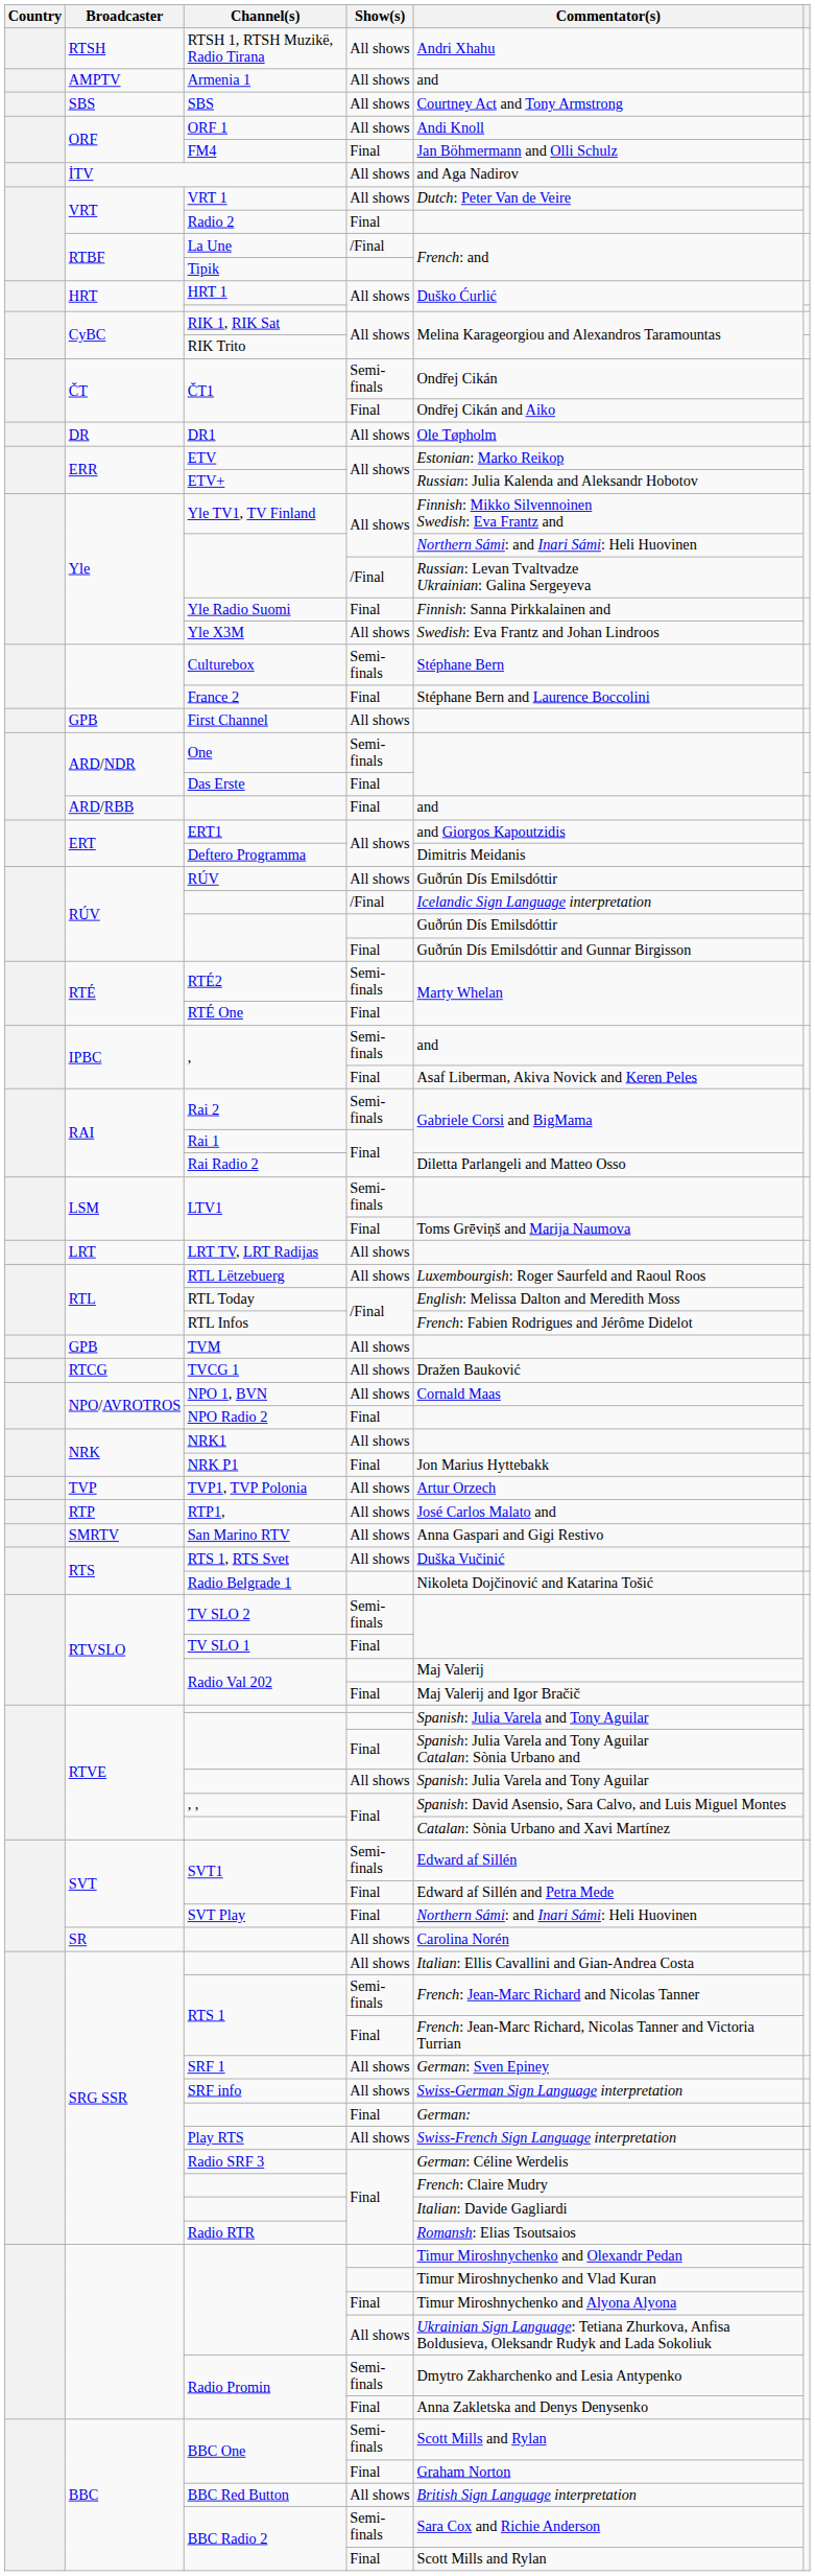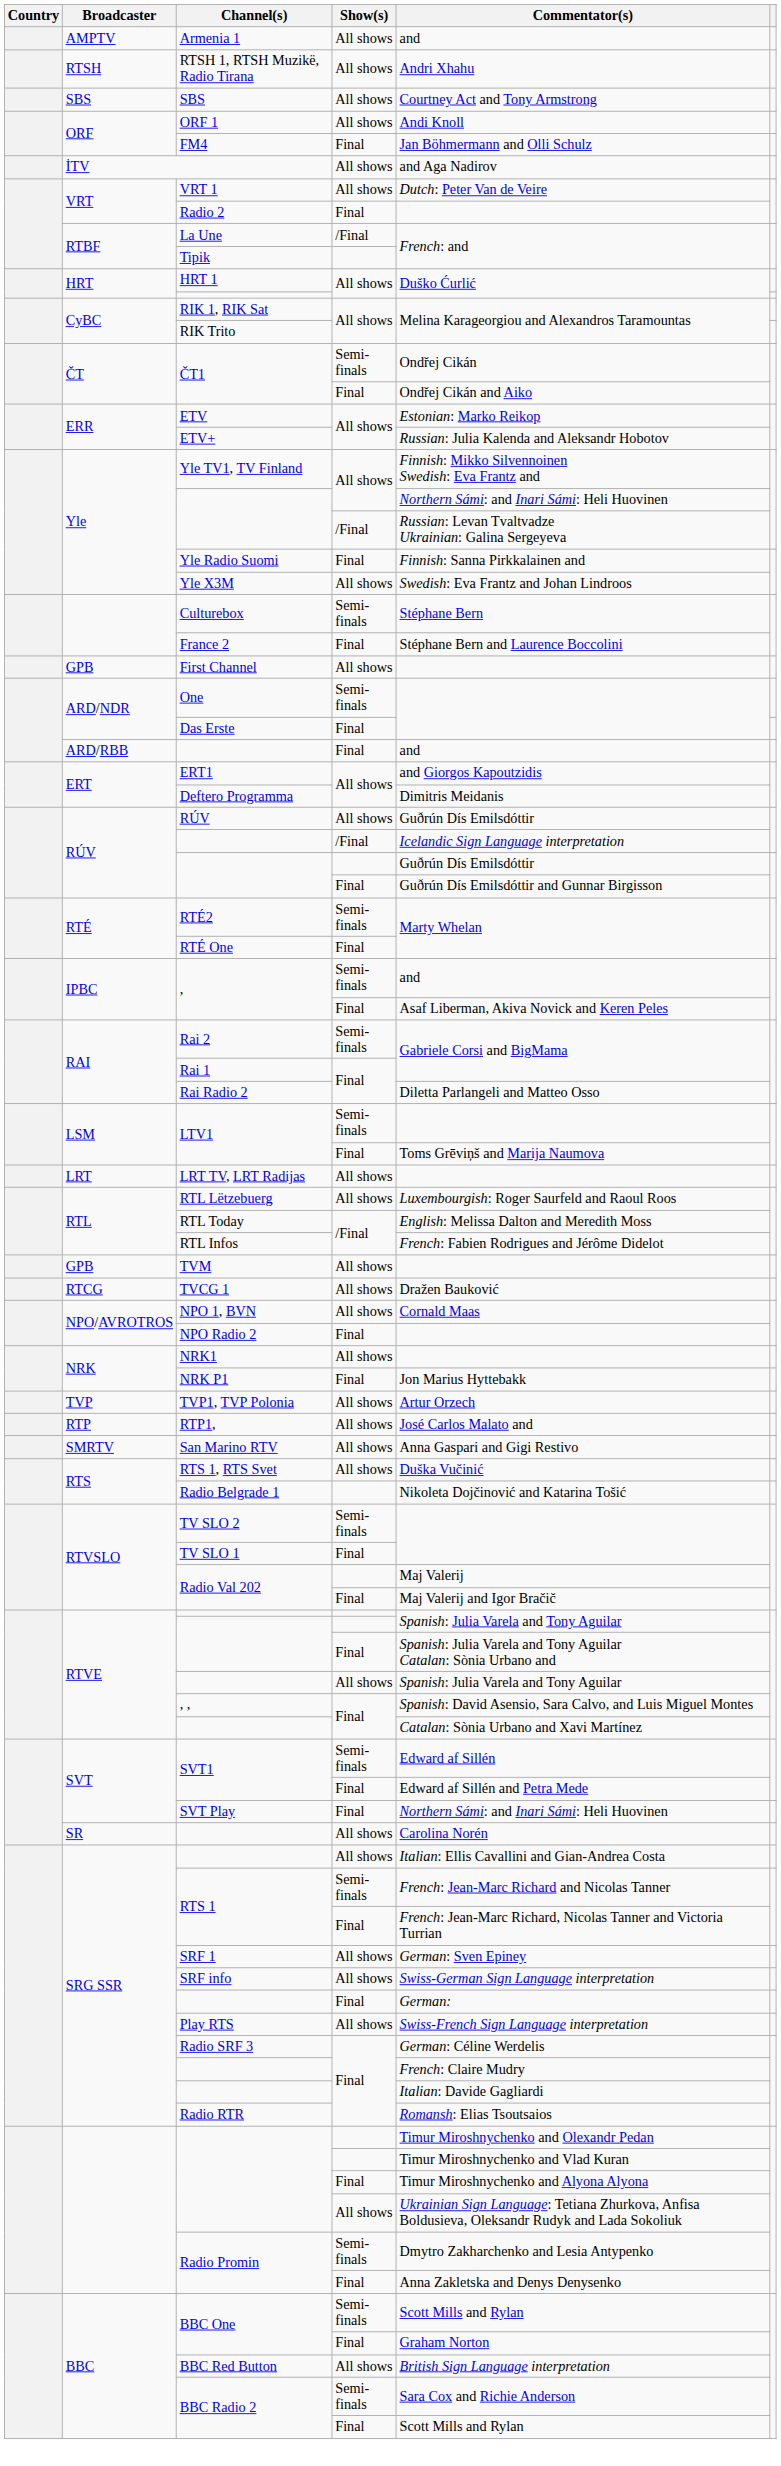 <table class="wikitable plainrowheaders">
 <tr>
 <th scope="col">Country</th>
 <th scope="col">Broadcaster</th>
 <th scope="col">Channel(s)</th>
 <th scope="col">Show(s)</th>
 <th scope="col">Commentator(s)</th>
 <th scope="col"></th>
 </tr>
 <tr>
 <th scope="row"></th>
+<td><a href='#'>AMPTV</a></td>
+<td><a href='#'>Armenia 1</a></td>
+<td>All shows</td>
+<td> and </td>
+<td style="text-align:center"></td>
+</tr>
+<tr>
+<th scope="row"></th>
 <td><a href='#'>RTSH</a></td>
 <td>RTSH 1, RTSH Muzikë, <a href='#'>Radio Tirana</a></td>
 <td>All shows</td>
 <td><a href='#'>Andri Xhahu</a></td>
-<td style="text-align:center"></td>
-</tr>
-<tr>
-<th scope="row"></th>
-<td><a href='#'>AMPTV</a></td>
-<td><a href='#'>Armenia 1</a></td>
-<td>All shows</td>
-<td> and </td>
 <td style="text-align:center"></td>
 </tr>
 <tr>
 <th scope="row"></th>
 <td><a href='#'>SBS</a></td>
 <td><a href='#'>SBS</a></td>
 <td>All shows</td>
 <td><a href='#'>Courtney Act</a> and <a href='#'>Tony Armstrong</a></td>
 <td style="text-align:center"></td>
 </tr>
 <tr>
 <th scope="rowgroup" rowspan="2"></th>
 <td rowspan="2"><a href='#'>ORF</a></td>
 <td><a href='#'>ORF 1</a></td>
 <td>All shows</td>
 <td><a href='#'>Andi Knoll</a></td>
 <td style="text-align:center"></td>
 </tr>
 <tr>
 <td><a href='#'>FM4</a></td>
 <td>Final</td>
 <td><a href='#'>Jan Böhmermann</a> and <a href='#'>Olli Schulz</a></td>
 <td style="text-align:center"></td>
 </tr>
 <tr>
 <th scope="row"></th>
 <td colspan="2"><a href='#'>İTV</a></td>
 <td>All shows</td>
 <td> and Aga Nadirov</td>
 <td style="text-align:center"></td>
 </tr>
 <tr>
 <th rowspan="4" scope="rowgroup"></th>
 <td rowspan="2"><a href='#'>VRT</a></td>
 <td><a href='#'>VRT 1</a></td>
 <td>All shows</td>
 <td><em>Dutch</em>: <a href='#'>Peter Van de Veire</a></td>
 <td style="text-align:center" rowspan="2"></td>
 </tr>
 <tr>
 <td><a href='#'>Radio 2</a></td>
 <td>Final</td>
 <td></td>
 </tr>
 <tr>
 <td rowspan="2"><a href='#'>RTBF</a></td>
 <td><a href='#'>La Une</a></td>
 <td>/Final</td>
 <td rowspan="2"><em>French</em>:  and </td>
 <td rowspan="2" style="text-align:center"></td>
 </tr>
 <tr>
 <td><a href='#'>Tipik</a></td>
 <td></td>
 </tr>
 <tr>
 <th scope="row" rowspan="2"></th>
 <td rowspan="2"><a href='#'>HRT</a></td>
 <td><a href='#'>HRT 1</a></td>
 <td rowspan="2">All shows</td>
 <td rowspan="2"><a href='#'>Duško Ćurlić</a></td>
 <td style="text-align:center"></td>
 </tr>
 <tr>
 <td></td>
 <td style="text-align:center"></td>
 </tr>
 <tr>
 <th rowspan="2" scope="row"></th>
 <td rowspan="2"><a href='#'>CyBC</a></td>
 <td><a href='#'>RIK 1</a>, <a href='#'>RIK Sat</a></td>
 <td rowspan="2">All shows</td>
 <td rowspan="2">Melina Karageorgiou and Alexandros Taramountas</td>
 <td style="text-align:center"></td>
 </tr>
 <tr>
 <td>RIK Trito</td>
 <td style="text-align: center;"></td>
 </tr>
 <tr>
 <th rowspan="2" scope="row"></th>
 <td rowspan="2"><a href='#'>ČT</a></td>
 <td rowspan="2"><a href='#'>ČT1</a></td>
 <td>Semi-finals</td>
 <td>Ondřej Cikán</td>
 <td rowspan="2" style="text-align:center"></td>
 </tr>
 <tr>
 <td>Final</td>
 <td>Ondřej Cikán and <a href='#'>Aiko</a></td>
-</tr>
-<tr>
-<th scope="row"></th>
-<td><a href='#'>DR</a></td>
-<td><a href='#'>DR1</a></td>
-<td>All shows</td>
-<td><a href='#'>Ole Tøpholm</a></td>
-<td style="text-align:center"></td>
 </tr>
 <tr>
 <th scope="rowgroup" rowspan="2"></th>
 <td rowspan="2"><a href='#'>ERR</a></td>
 <td><a href='#'>ETV</a></td>
 <td rowspan="2">All shows</td>
 <td><em>Estonian</em>: <a href='#'>Marko Reikop</a></td>
 <td style="text-align:center" rowspan="2"></td>
 </tr>
 <tr>
 <td><a href='#'>ETV+</a></td>
 <td><em>Russian</em>: Julia Kalenda and Aleksandr Hobotov</td>
 </tr>
 <tr>
 <th scope="rowgroup" rowspan="5"></th>
 <td rowspan="5"><a href='#'>Yle</a></td>
 <td><a href='#'>Yle TV1</a>, <a href='#'>TV Finland</a></td>
 <td rowspan="2">All shows</td>
 <td><em>Finnish</em>: <a href='#'>Mikko Silvennoinen</a><br><em>Swedish</em>: <a href='#'>Eva Frantz</a> and </td>
 <td rowspan="3" style="text-align:center"></td>
 </tr>
 <tr>
 <td rowspan="2"></td>
 <td><em><a href='#'>Northern Sámi</a></em>:  and <em><a href='#'>Inari Sámi</a></em>: Heli Huovinen</td>
 </tr>
 <tr>
 <td>/Final</td>
 <td><em>Russian</em>: Levan Tvaltvadze<br><em>Ukrainian</em>: Galina Sergeyeva</td>
 </tr>
 <tr>
 <td><a href='#'>Yle Radio Suomi</a></td>
 <td>Final</td>
 <td><em>Finnish</em>: Sanna Pirkkalainen and </td>
 <td rowspan="2" style="text-align:center"></td>
 </tr>
 <tr>
 <td><a href='#'>Yle X3M</a></td>
 <td>All shows</td>
 <td><em>Swedish</em>: Eva Frantz and Johan Lindroos</td>
 </tr>
 <tr>
 <th rowspan="2" scope="row"></th>
 <td rowspan="2"></td>
 <td><a href='#'>Culturebox</a></td>
 <td>Semi-finals</td>
 <td><a href='#'>Stéphane Bern</a></td>
 <td rowspan="2" style="text-align:center"></td>
 </tr>
 <tr>
 <td><a href='#'>France 2</a></td>
 <td>Final</td>
 <td>Stéphane Bern and <a href='#'>Laurence Boccolini</a></td>
 </tr>
 <tr>
 <th scope="row"></th>
 <td><a href='#'>GPB</a></td>
 <td><a href='#'>First Channel</a></td>
 <td>All shows</td>
 <td></td>
 <td style="text-align:center"></td>
 </tr>
 <tr>
 <th scope="row" rowspan=3></th>
 <td rowspan=2><a href='#'>ARD</a>/<a href='#'>NDR</a></td>
 <td><a href='#'>One</a></td>
 <td>Semi-finals</td>
 <td rowspan="2" scope="row"></td>
 <td style="text-align:center"></td>
 </tr>
 <tr>
 <td><a href='#'>Das Erste</a></td>
 <td>Final</td>
 <td style="text-align:center"></td>
 </tr>
 <tr>
 <td><a href='#'>ARD</a>/<a href='#'>RBB</a></td>
 <td></td>
 <td>Final</td>
 <td> and </td>
 <td style="text-align:center"></td>
 </tr>
 <tr>
 <th scope="row" rowspan="2"></th>
 <td rowspan="2"><a href='#'>ERT</a></td>
 <td><a href='#'>ERT1</a></td>
 <td rowspan="2">All shows</td>
 <td> and <a href='#'>Giorgos Kapoutzidis</a></td>
 <td style="text-align:center" rowspan="2"></td>
 </tr>
 <tr>
 <td><a href='#'>Deftero Programma</a></td>
 <td>Dimitris Meidanis</td>
 </tr>
 <tr>
 <th scope="row" rowspan="4"></th>
 <td rowspan="4"><a href='#'>RÚV</a></td>
 <td><a href='#'>RÚV</a></td>
 <td>All shows</td>
 <td>Guðrún Dís Emilsdóttir</td>
 <td style="text-align:center" rowspan="2"></td>
 </tr>
 <tr>
 <td></td>
 <td>/Final</td>
 <td><em><a href='#'>Icelandic Sign Language</a> interpretation</em></td>
 </tr>
 <tr>
 <td rowspan="2"></td>
 <td></td>
 <td>Guðrún Dís Emilsdóttir</td>
 <td style="text-align:center" rowspan="2"></td>
 </tr>
 <tr>
 <td>Final</td>
 <td>Guðrún Dís Emilsdóttir and Gunnar Birgisson</td>
 </tr>
 <tr>
 <th scope="row" rowspan="2"></th>
 <td rowspan="2"><a href='#'>RTÉ</a></td>
 <td><a href='#'>RTÉ2</a></td>
 <td>Semi-finals</td>
 <td rowspan="2"><a href='#'>Marty Whelan</a></td>
 <td rowspan="2" style="text-align:center"></td>
 </tr>
 <tr>
 <td><a href='#'>RTÉ One</a></td>
 <td>Final</td>
 </tr>
 <tr>
 <th scope="row" rowspan="2"></th>
 <td rowspan="2"><a href='#'>IPBC</a></td>
 <td rowspan="2">, </td>
 <td>Semi-finals</td>
 <td> and </td>
 <td rowspan="2" style="text-align:center"></td>
 </tr>
 <tr>
 <td>Final</td>
 <td>Asaf Liberman, Akiva Novick and <a href='#'>Keren Peles</a></td>
 </tr>
 <tr>
 <th scope="row" rowspan="3"></th>
 <td rowspan="3"><a href='#'>RAI</a></td>
 <td><a href='#'>Rai 2</a></td>
 <td>Semi-finals</td>
 <td rowspan="2"><a href='#'>Gabriele Corsi</a> and <a href='#'>BigMama</a></td>
 <td rowspan="3" style="text-align:center"></td>
 </tr>
 <tr>
 <td><a href='#'>Rai 1</a></td>
 <td rowspan="2">Final</td>
 </tr>
 <tr>
 <td><a href='#'>Rai Radio 2</a></td>
 <td>Diletta Parlangeli and Matteo Osso</td>
 </tr>
 <tr>
 <th scope="row" rowspan="2"></th>
 <td rowspan="2"><a href='#'>LSM</a></td>
 <td rowspan="2"><a href='#'>LTV1</a></td>
 <td>Semi-finals</td>
 <td></td>
 <td style="text-align:center" rowspan="2"></td>
 </tr>
 <tr>
 <td>Final</td>
 <td>Toms Grēviņš and <a href='#'>Marija Naumova</a></td>
 </tr>
 <tr>
 <th scope="row"></th>
 <td><a href='#'>LRT</a></td>
 <td><a href='#'>LRT TV</a>, <a href='#'>LRT Radijas</a></td>
 <td>All shows</td>
 <td></td>
 <td style="text-align:center"></td>
 </tr>
 <tr>
 <th scope="rowgroup" rowspan="3"></th>
 <td rowspan="3"><a href='#'>RTL</a></td>
 <td><a href='#'>RTL Lëtzebuerg</a></td>
 <td>All shows</td>
 <td><em>Luxembourgish</em>: Roger Saurfeld and Raoul Roos</td>
 <td rowspan="3" style="text-align:center"></td>
 </tr>
 <tr>
 <td>RTL Today</td>
 <td rowspan="2">/Final</td>
 <td><em>English</em>: Melissa Dalton and Meredith Moss</td>
 </tr>
 <tr>
 <td>RTL Infos</td>
 <td><em>French</em>: Fabien Rodrigues and Jérôme Didelot</td>
 </tr>
 <tr>
 <th scope="row"></th>
 <td><a href='#'>GPB</a></td>
 <td><a href='#'>TVM</a></td>
 <td>All shows</td>
 <td></td>
 <td style="text-align:center"></td>
 </tr>
 <tr>
 <th scope="row"></th>
 <td><a href='#'>RTCG</a></td>
 <td><a href='#'>TVCG 1</a></td>
 <td>All shows</td>
 <td>Dražen Bauković</td>
 <td style="text-align:center"></td>
 </tr>
 <tr>
 <th scope="row" rowspan="2"></th>
 <td rowspan="2"><a href='#'>NPO</a>/<a href='#'>AVROTROS</a></td>
 <td><a href='#'>NPO 1</a>, <a href='#'>BVN</a></td>
 <td>All shows</td>
 <td><a href='#'>Cornald Maas</a></td>
 <td rowspan="2"></td>
 </tr>
 <tr>
 <td><a href='#'>NPO Radio 2</a></td>
 <td>Final</td>
 <td></td>
 </tr>
 <tr>
 <th scope="row" rowspan="2"></th>
 <td rowspan="2"><a href='#'>NRK</a></td>
 <td><a href='#'>NRK1</a></td>
 <td>All shows</td>
 <td></td>
 <td style="text-align:center"></td>
 </tr>
 <tr>
 <td><a href='#'>NRK P1</a></td>
 <td>Final</td>
 <td>Jon Marius Hyttebakk</td>
 <td style="text-align:center"></td>
 </tr>
 <tr>
 <th scope="row"></th>
 <td><a href='#'>TVP</a></td>
 <td><a href='#'>TVP1</a>, <a href='#'>TVP Polonia</a></td>
 <td>All shows</td>
 <td><a href='#'>Artur Orzech</a></td>
 <td style="text-align:center"></td>
 </tr>
 <tr>
 <th scope="row"></th>
 <td><a href='#'>RTP</a></td>
 <td><a href='#'>RTP1</a>, </td>
 <td>All shows</td>
 <td><a href='#'>José Carlos Malato</a> and </td>
 <td style="text-align:center"></td>
 </tr>
 <tr>
 <th scope="row"></th>
 <td><a href='#'>SMRTV</a></td>
 <td><a href='#'>San Marino RTV</a></td>
 <td>All shows</td>
 <td>Anna Gaspari and Gigi Restivo</td>
 <td style="text-align:center"></td>
 </tr>
 <tr>
 <th scope="row" rowspan="2"></th>
 <td rowspan="2"><a href='#'>RTS</a></td>
 <td><a href='#'>RTS 1</a>, <a href='#'>RTS Svet</a></td>
 <td>All shows</td>
 <td><a href='#'>Duška Vučinić</a></td>
 <td style="text-align:center"></td>
 </tr>
 <tr>
 <td><a href='#'>Radio Belgrade 1</a></td>
 <td></td>
 <td>Nikoleta Dojčinović and Katarina Tošić</td>
 <td style="text-align:center"></td>
 </tr>
 <tr>
 <th scope="rowgroup" rowspan="4"></th>
 <td rowspan="4"><a href='#'>RTVSLO</a></td>
 <td><a href='#'>TV SLO 2</a></td>
 <td>Semi-finals</td>
 <td rowspan="2"></td>
 <td rowspan="4" style="text-align:center"></td>
 </tr>
 <tr>
 <td><a href='#'>TV SLO 1</a></td>
 <td>Final</td>
 </tr>
 <tr>
 <td rowspan="2"><a href='#'>Radio Val 202</a></td>
 <td></td>
 <td>Maj Valerij</td>
 </tr>
 <tr>
 <td>Final</td>
 <td>Maj Valerij and Igor Bračič</td>
 </tr>
 <tr>
 <th scope="rowgroup" rowspan="6"></th>
 <td rowspan="6"><a href='#'>RTVE</a></td>
 <td></td>
 <td></td>
 <td rowspan="2"><em>Spanish</em>: <a href='#'>Julia Varela</a> and <a href='#'>Tony Aguilar</a></td>
 <td rowspan="6" style="text-align:center"></td>
 </tr>
 <tr>
 <td rowspan="2"></td>
 <td></td>
 </tr>
 <tr>
 <td>Final</td>
 <td><em>Spanish</em>: Julia Varela and Tony Aguilar<br><em>Catalan</em>: Sònia Urbano and </td>
 </tr>
 <tr>
 <td></td>
 <td>All shows</td>
 <td><em>Spanish</em>: Julia Varela and Tony Aguilar</td>
 </tr>
 <tr>
 <td>, , </td>
 <td rowspan="2">Final</td>
 <td><em>Spanish</em>: David Asensio, Sara Calvo, and Luis Miguel Montes</td>
 </tr>
 <tr>
 <td></td>
 <td><em>Catalan</em>: Sònia Urbano and Xavi Martínez</td>
 </tr>
 <tr>
 <th scope="rowgroup" rowspan="4"></th>
 <td rowspan="3"><a href='#'>SVT</a></td>
 <td rowspan="2"><a href='#'>SVT1</a></td>
 <td>Semi-finals</td>
 <td><a href='#'>Edward af Sillén</a></td>
 <td rowspan="2" style="text-align:center"></td>
 </tr>
 <tr>
 <td>Final</td>
 <td>Edward af Sillén and <a href='#'>Petra Mede</a></td>
 </tr>
 <tr>
 <td><a href='#'>SVT Play</a></td>
 <td>Final</td>
 <td><em><a href='#'>Northern Sámi</a></em>:  and <em><a href='#'>Inari Sámi</a></em>: Heli Huovinen</td>
 <td style="text-align:center"></td>
 </tr>
 <tr>
 <td><a href='#'>SR</a></td>
 <td></td>
 <td>All shows</td>
 <td><a href='#'>Carolina Norén</a></td>
 <td style="text-align:center"></td>
 </tr>
 <tr>
 <th rowspan="11" scope="row"></th>
 <td rowspan="11"><a href='#'>SRG SSR</a></td>
 <td></td>
 <td>All shows</td>
 <td><em>Italian</em>: Ellis Cavallini and Gian-Andrea Costa</td>
 <td style="text-align:center"></td>
 </tr>
 <tr>
 <td rowspan="2"><a href='#'>RTS 1</a></td>
 <td>Semi-finals</td>
 <td><em>French</em>: <a href='#'>Jean-Marc Richard</a> and Nicolas Tanner</td>
 <td style="text-align:center" rowspan="2"></td>
 </tr>
 <tr>
 <td>Final</td>
 <td><em>French</em>: Jean-Marc Richard, Nicolas Tanner and Victoria Turrian</td>
 </tr>
 <tr>
 <td><a href='#'>SRF 1</a></td>
 <td>All shows</td>
 <td><em>German</em>: <a href='#'>Sven Epiney</a></td>
 <td style="text-align:center"></td>
 </tr>
 <tr>
 <td><a href='#'>SRF info</a></td>
 <td>All shows</td>
 <td><em><a href='#'>Swiss-German Sign Language</a> interpretation</em></td>
 <td style="text-align:center"></td>
 </tr>
 <tr>
 <td></td>
 <td>Final</td>
 <td><em>German:</em> </td>
 <td style="text-align:center"></td>
 </tr>
 <tr>
 <td><a href='#'>Play RTS</a></td>
 <td>All shows</td>
 <td><em><a href='#'>Swiss-French Sign Language</a> interpretation</em></td>
 <td style="text-align:center"></td>
 </tr>
 <tr>
 <td><a href='#'>Radio SRF 3</a></td>
 <td rowspan="4">Final</td>
 <td><em>German</em>: Céline Werdelis</td>
 <td style="text-align:center" rowspan="4"></td>
 </tr>
 <tr>
 <td></td>
 <td><em>French</em>: Claire Mudry</td>
 </tr>
 <tr>
 <td></td>
 <td><em>Italian</em>: Davide Gagliardi</td>
 </tr>
 <tr>
 <td><a href='#'>Radio RTR</a></td>
 <td><em><a href='#'>Romansh</a></em>: Elias Tsoutsaios</td>
 </tr>
 <tr>
 <th scope="rowgroup" rowspan="6"></th>
 <td rowspan="6"></td>
 <td rowspan="4"></td>
 <td></td>
 <td><a href='#'>Timur Miroshnychenko</a> and <a href='#'>Olexandr Pedan</a></td>
 <td rowspan="6" style="text-align:center"></td>
 </tr>
 <tr>
 <td></td>
 <td>Timur Miroshnychenko and Vlad Kuran</td>
 </tr>
 <tr>
 <td>Final</td>
 <td>Timur Miroshnychenko and <a href='#'>Alyona Alyona</a></td>
 </tr>
 <tr>
 <td>All shows</td>
 <td><em><a href='#'>Ukrainian Sign Language</a></em>: Tetiana Zhurkova, Anfisa Boldusieva, Oleksandr Rudyk and Lada Sokoliuk</td>
 </tr>
 <tr>
 <td rowspan="2"><a href='#'>Radio Promin</a></td>
 <td>Semi-finals</td>
 <td>Dmytro Zakharchenko and Lesia Antypenko</td>
 </tr>
 <tr>
 <td>Final</td>
 <td>Anna Zakletska and Denys Denysenko</td>
 </tr>
 <tr>
 <th rowspan="5" scope="row"></th>
 <td rowspan="5"><a href='#'>BBC</a></td>
 <td rowspan="2"><a href='#'>BBC One</a></td>
 <td>Semi-finals</td>
 <td><a href='#'>Scott Mills</a> and <a href='#'>Rylan</a></td>
 <td rowspan="5" style="text-align:center"></td>
 </tr>
 <tr>
 <td>Final</td>
 <td><a href='#'>Graham Norton</a></td>
 </tr>
 <tr>
 <td><a href='#'>BBC Red Button</a></td>
 <td>All shows</td>
 <td><em><a href='#'>British Sign Language</a> interpretation</em></td>
 </tr>
 <tr>
 <td rowspan="2"><a href='#'>BBC Radio 2</a></td>
 <td>Semi-finals</td>
 <td><a href='#'>Sara Cox</a> and <a href='#'>Richie Anderson</a></td>
 </tr>
 <tr>
 <td>Final</td>
 <td>Scott Mills and Rylan</td>
 </tr>
 </table>
